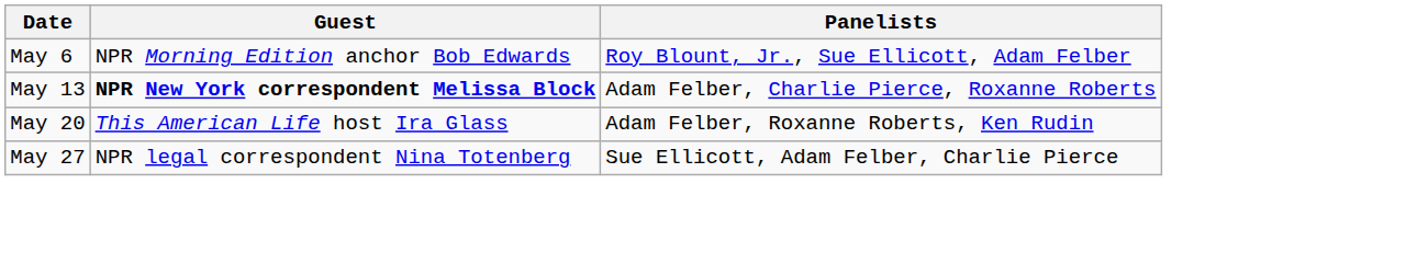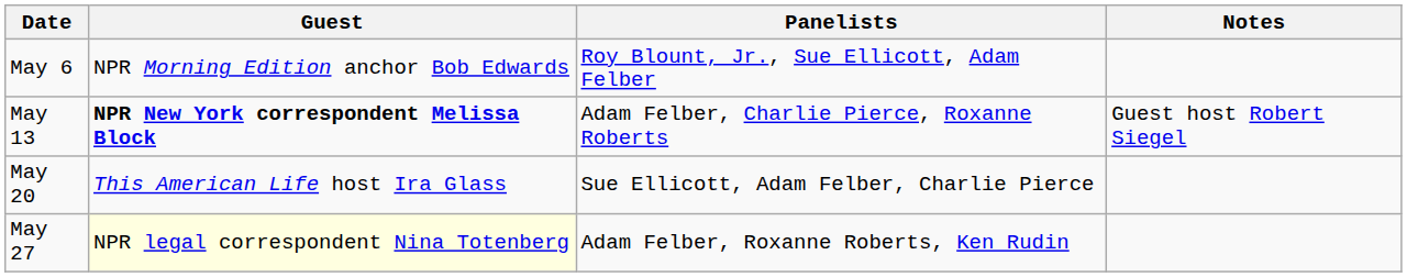 <table class="wikitable">
 <tr>
 <th>Date</th>
 <th>Guest</th>
 <th>Panelists</th>
+<th>Notes</th>
 </tr>
 <tr>
 <td>May 6</td>
 <td>NPR <em><a href='#'>Morning Edition</a></em> anchor <a href='#'>Bob Edwards</a></td>
 <td><a href='#'>Roy Blount, Jr.</a>, <a href='#'>Sue Ellicott</a>, <a href='#'>Adam Felber</a></td>
+<td></td>
 </tr>
 <tr>
 <td>May 13</td>
 <td><strong>NPR <a href='#'>New York</a> correspondent <a href='#'>Melissa Block</a></strong></td>
 <td>Adam Felber, <a href='#'>Charlie Pierce</a>, <a href='#'>Roxanne Roberts</a></td>
+<td>Guest host <a href='#'>Robert Siegel</a></td>
 </tr>
 <tr>
 <td>May 20</td>
 <td><em><a href='#'>This American Life</a></em> host <a href='#'>Ira Glass</a></td>
-<td>Adam Felber, Roxanne Roberts, <a href='#'>Ken Rudin</a></td>
+<td>Sue Ellicott, Adam Felber, Charlie Pierce</td>
+<td></td>
 </tr>
 <tr>
 <td>May 27</td>
-<td>NPR <a href='#'>legal</a> correspondent <a href='#'>Nina Totenberg</a></td>
-<td>Sue Ellicott, Adam Felber, Charlie Pierce</td>
+<td style="background: lightyellow;">NPR <a href='#'>legal</a> correspondent <a href='#'>Nina Totenberg</a></td>
+<td>Adam Felber, Roxanne Roberts, <a href='#'>Ken Rudin</a></td>
+<td></td>
 </tr>
 </table>
